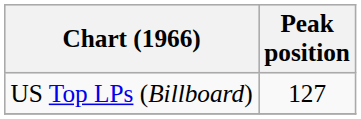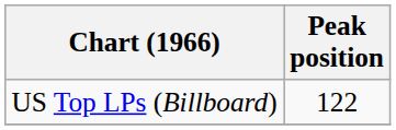 <table class="wikitable">
 <tr>
 <th>Chart (1966)</th>
 <th>Peak<br>position</th>
 </tr>
 <tr>
 <td>US <a href='#'>Top LPs</a> (<em>Billboard</em>)</td>
-<td align="center">127</td>
+<td align="center">122</td>
 </tr>
 <tr>
 </tr>
 </table>
